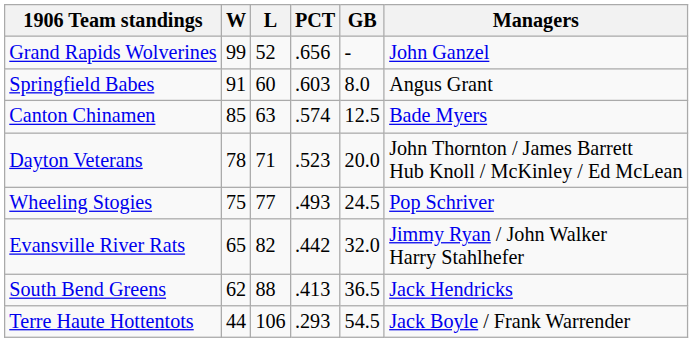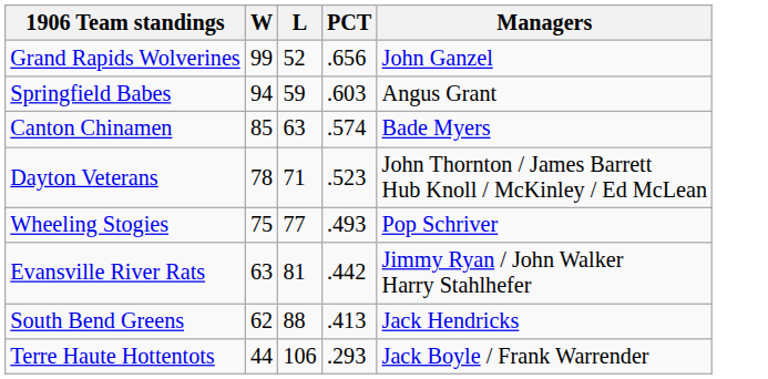 <table class="wikitable">
 <tr>
 <th>1906 Team standings</th>
 <th>W</th>
 <th>L</th>
 <th>PCT</th>
-<th>GB</th>
 <th>Managers</th>
 </tr>
 <tr>
 <td><a href='#'>Grand Rapids Wolverines</a></td>
 <td>99</td>
 <td>52</td>
 <td>.656</td>
-<td>-</td>
 <td><a href='#'>John Ganzel</a></td>
 </tr>
 <tr>
 <td><a href='#'>Springfield Babes</a></td>
-<td>91</td>
-<td>60</td>
+<td>94</td>
+<td>59</td>
 <td>.603</td>
-<td>8.0</td>
 <td>Angus Grant</td>
 </tr>
 <tr>
 <td><a href='#'>Canton Chinamen</a></td>
 <td>85</td>
 <td>63</td>
 <td>.574</td>
-<td>12.5</td>
 <td><a href='#'>Bade Myers</a></td>
 </tr>
 <tr>
 <td><a href='#'>Dayton Veterans</a></td>
 <td>78</td>
 <td>71</td>
 <td>.523</td>
-<td>20.0</td>
 <td>John Thornton / James Barrett <br> Hub Knoll / McKinley / Ed McLean</td>
 </tr>
 <tr>
 <td><a href='#'>Wheeling Stogies</a></td>
 <td>75</td>
 <td>77</td>
 <td>.493</td>
-<td>24.5</td>
 <td><a href='#'>Pop Schriver</a></td>
 </tr>
 <tr>
 <td><a href='#'>Evansville River Rats</a></td>
-<td>65</td>
-<td>82</td>
+<td>63</td>
+<td>81</td>
 <td>.442</td>
-<td>32.0</td>
 <td><a href='#'>Jimmy Ryan</a> / John Walker <br> Harry Stahlhefer</td>
 </tr>
 <tr>
 <td><a href='#'>South Bend Greens</a></td>
 <td>62</td>
 <td>88</td>
 <td>.413</td>
-<td>36.5</td>
 <td><a href='#'>Jack Hendricks</a></td>
 </tr>
 <tr>
 <td><a href='#'>Terre Haute Hottentots</a></td>
 <td>44</td>
 <td>106</td>
 <td>.293</td>
-<td>54.5</td>
 <td><a href='#'>Jack Boyle</a> / Frank Warrender</td>
 </tr>
 </table>
